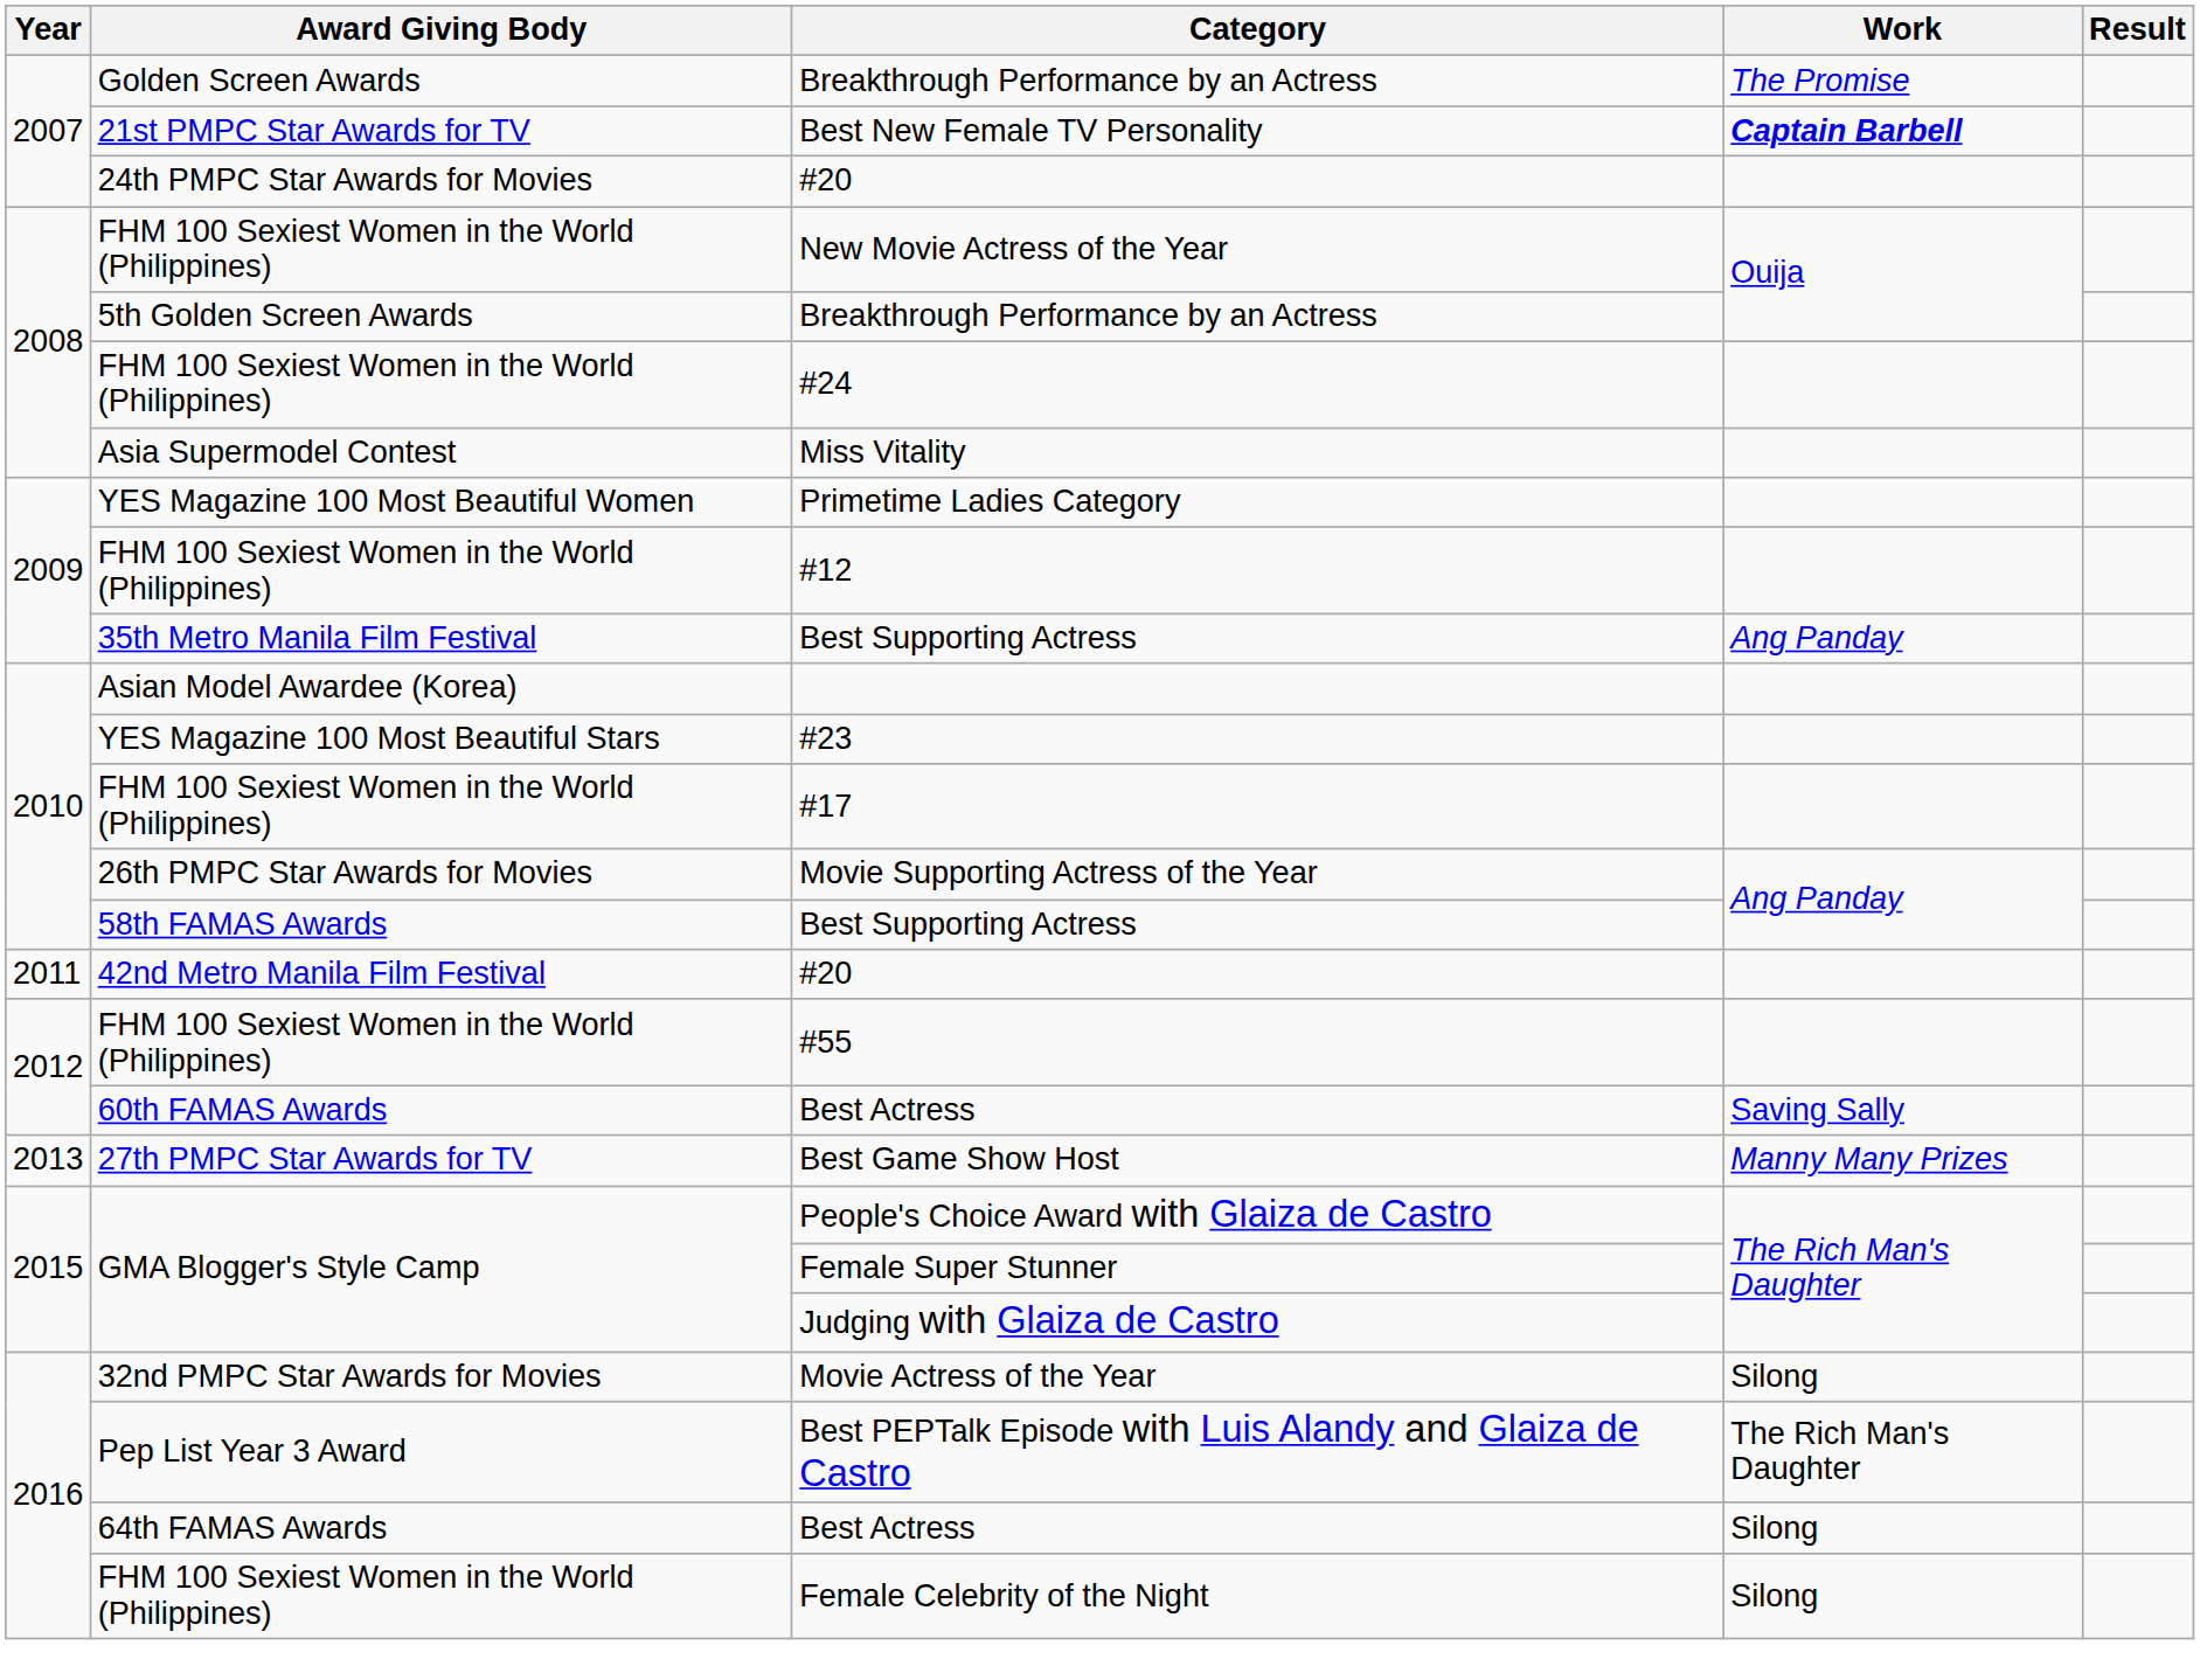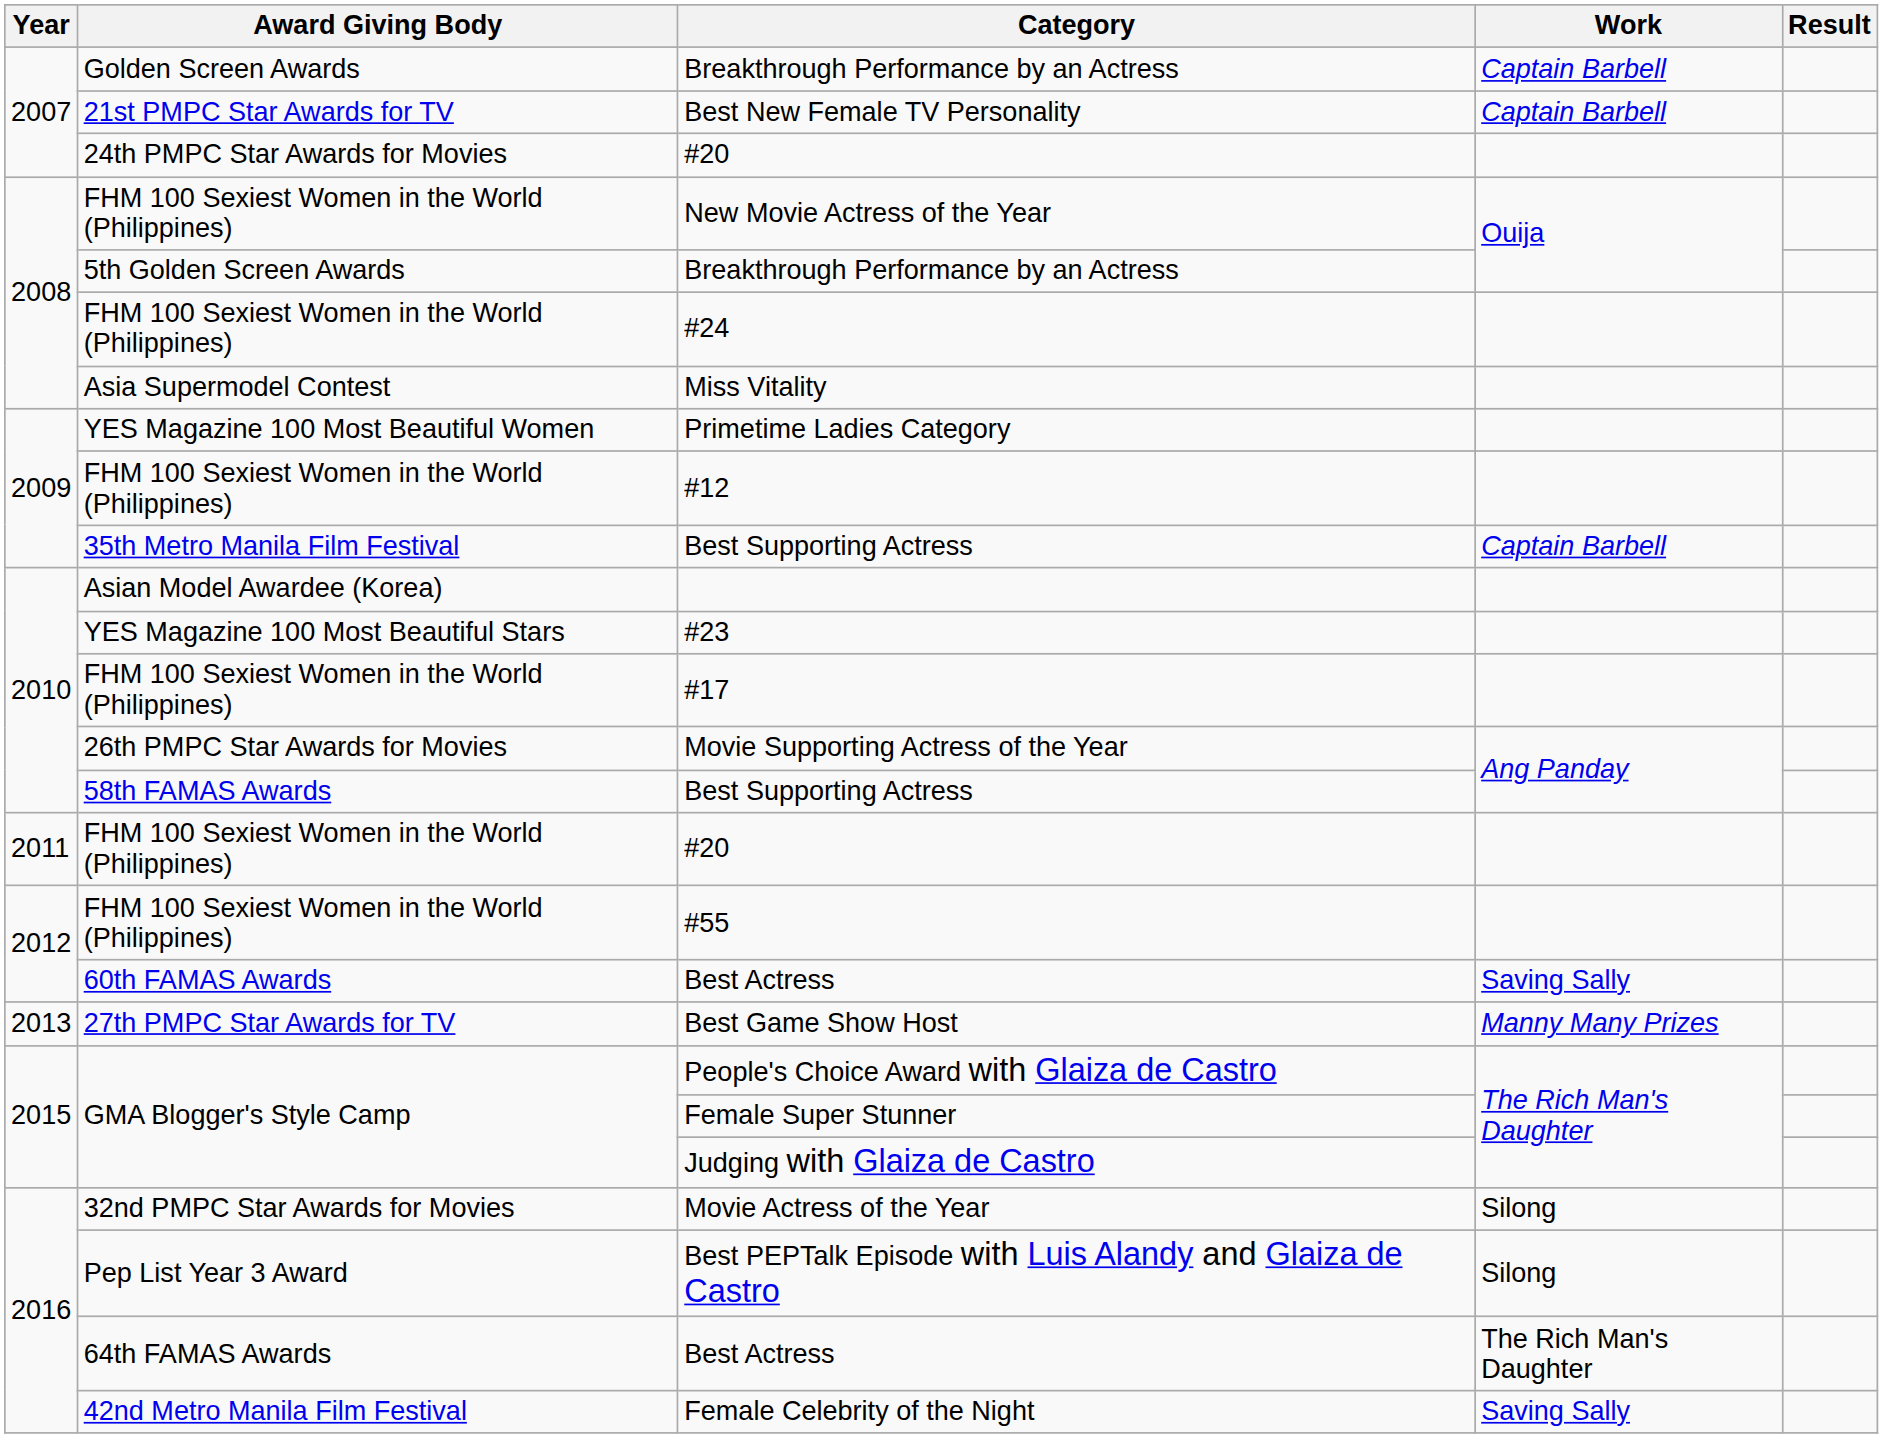 <table class="wikitable" width="70%">
 <tr>
 <th>Year</th>
 <th>Award Giving Body</th>
 <th>Category</th>
 <th>Work</th>
 <th>Result</th>
 </tr>
 <tr>
 <td rowspan="3">2007</td>
 <td>Golden Screen Awards</td>
 <td>Breakthrough Performance by an Actress</td>
-<td><em><a href='#'>The Promise</a></em></td>
+<td><em><a href='#'>Captain Barbell</a></em></td>
 <td></td>
 </tr>
 <tr>
 <td><a href='#'>21st PMPC Star Awards for TV</a></td>
 <td>Best New Female TV Personality</td>
-<td><strong><em><a href='#'>Captain Barbell</a></em></strong></td>
+<td><em><a href='#'>Captain Barbell</a></em></td>
 <td></td>
 </tr>
 <tr>
 <td>24th PMPC Star Awards for Movies</td>
 <td>#20</td>
 <td></td>
 <td></td>
 </tr>
 <tr>
 <td rowspan=4>2008</td>
 <td>FHM 100 Sexiest Women in the World (Philippines)</td>
 <td>New Movie Actress of the Year</td>
 <td rowspan=2><a href='#'>Ouija</a></td>
 <td></td>
 </tr>
 <tr>
 <td>5th Golden Screen Awards</td>
 <td>Breakthrough Performance by an Actress</td>
 <td></td>
 </tr>
 <tr>
 <td>FHM 100 Sexiest Women in the World (Philippines)</td>
 <td>#24</td>
 <td></td>
 <td></td>
 </tr>
 <tr>
 <td>Asia Supermodel Contest</td>
 <td>Miss Vitality</td>
 <td></td>
 <td></td>
 </tr>
 <tr>
 <td rowspan=3>2009</td>
 <td>YES Magazine 100 Most Beautiful Women</td>
 <td>Primetime Ladies Category</td>
 <td></td>
 <td></td>
 </tr>
 <tr>
 <td>FHM 100 Sexiest Women in the World (Philippines)</td>
 <td>#12</td>
 <td></td>
 <td></td>
 </tr>
 <tr>
 <td><a href='#'>35th Metro Manila Film Festival</a></td>
 <td>Best Supporting Actress</td>
-<td><em><a href='#'>Ang Panday</a></em></td>
+<td><em><a href='#'>Captain Barbell</a></em></td>
 <td></td>
 </tr>
 <tr>
 <td rowspan=5>2010</td>
 <td>Asian Model Awardee (Korea)</td>
 <td></td>
 <td></td>
 <td></td>
 </tr>
 <tr>
 <td>YES Magazine 100 Most Beautiful Stars</td>
 <td>#23</td>
 <td></td>
 <td></td>
 </tr>
 <tr>
 <td>FHM 100 Sexiest Women in the World (Philippines)</td>
 <td>#17</td>
 <td></td>
 <td></td>
 </tr>
 <tr>
 <td>26th PMPC Star Awards for Movies</td>
 <td>Movie Supporting Actress of the Year</td>
 <td rowspan=2><em><a href='#'>Ang Panday</a></em></td>
 <td></td>
 </tr>
 <tr>
 <td><a href='#'>58th FAMAS Awards</a></td>
 <td>Best Supporting Actress</td>
 <td></td>
 </tr>
 <tr>
 <td>2011</td>
-<td><a href='#'>42nd Metro Manila Film Festival</a></td>
+<td>FHM 100 Sexiest Women in the World (Philippines)</td>
 <td>#20</td>
 <td></td>
 <td></td>
 </tr>
 <tr>
 <td rowspan="2">2012</td>
 <td>FHM 100 Sexiest Women in the World (Philippines)</td>
 <td>#55</td>
 <td></td>
 <td></td>
 </tr>
 <tr>
 <td><a href='#'>60th FAMAS Awards</a></td>
 <td>Best Actress</td>
 <td><a href='#'>Saving Sally</a></td>
 <td></td>
 </tr>
 <tr>
 <td>2013</td>
 <td><a href='#'>27th PMPC Star Awards for TV</a></td>
 <td>Best Game Show Host</td>
 <td><em><a href='#'>Manny Many Prizes</a></em></td>
 <td></td>
 </tr>
 <tr>
 <td rowspan=3>2015</td>
 <td rowspan="3">GMA Blogger's Style Camp</td>
 <td>People's Choice Award <big>with <a href='#'>Glaiza de Castro</a></big></td>
 <td rowspan="3"><em><a href='#'>The Rich Man's Daughter</a></em></td>
 <td></td>
 </tr>
 <tr>
 <td>Female Super Stunner</td>
 <td></td>
 </tr>
 <tr>
 <td>Judging <big>with <a href='#'>Glaiza de Castro</a></big></td>
 <td></td>
 </tr>
 <tr>
 <td rowspan=4>2016</td>
 <td>32nd PMPC Star Awards for Movies</td>
 <td>Movie Actress of the Year</td>
 <td>Silong</td>
 <td></td>
 </tr>
 <tr>
 <td>Pep List Year 3 Award</td>
 <td>Best PEPTalk Episode <big>with <a href='#'>Luis Alandy</a> and <a href='#'>Glaiza de Castro</a></big></td>
-<td>The Rich Man's Daughter</td>
+<td>Silong</td>
 <td></td>
 </tr>
 <tr>
 <td>64th FAMAS Awards</td>
 <td>Best Actress</td>
-<td>Silong</td>
+<td>The Rich Man's Daughter</td>
 <td></td>
 </tr>
 <tr>
-<td>FHM 100 Sexiest Women in the World (Philippines)</td>
+<td><a href='#'>42nd Metro Manila Film Festival</a></td>
 <td>Female Celebrity of the Night</td>
-<td>Silong</td>
+<td><a href='#'>Saving Sally</a></td>
 <td></td>
 </tr>
 </table>
